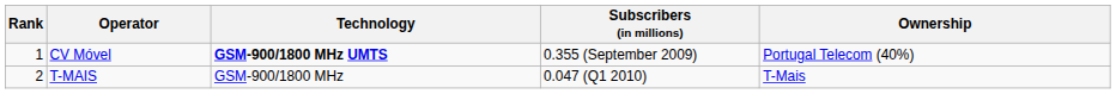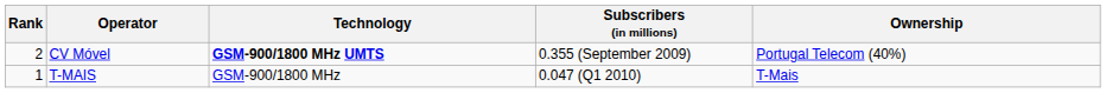 <table class="wikitable">
 <tr>
 <th style="width:3%;">Rank</th>
 <th style="width:15%;">Operator</th>
 <th style="width:30%;">Technology</th>
 <th style="width:20%;">Subscribers<br><small>(in millions)</small></th>
 <th style="width:32%;">Ownership</th>
 </tr>
 <tr>
-<td align=right>1</td>
+<td align=right>2</td>
 <td><a href='#'>CV Móvel</a></td>
 <td><strong><a href='#'>GSM</a>-900/1800 MHz <a href='#'>UMTS</a></strong></td>
 <td>0.355 (September 2009)</td>
 <td><a href='#'>Portugal Telecom</a> (40%)</td>
 </tr>
 <tr>
-<td align=right>2</td>
+<td align=right>1</td>
 <td><a href='#'>T-MAIS</a></td>
 <td><a href='#'>GSM</a>-900/1800 MHz</td>
 <td>0.047 (Q1 2010)</td>
 <td><a href='#'>T-Mais</a></td>
 </tr>
 </table>
